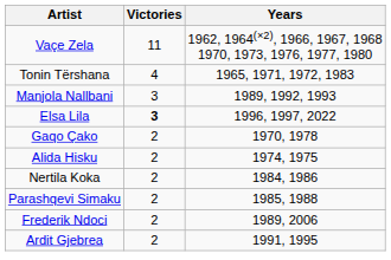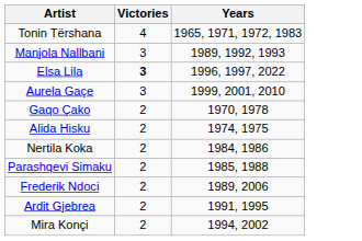 <table class="wikitable" style="text-align:center;">
 <tr>
 <th>Artist</th>
 <th>Victories</th>
 <th>Years</th>
-</tr>
-<tr align="center">
-<td><a href='#'>Vaçe Zela</a></td>
-<td>11</td>
-<td>1962, 1964<sup>(×2)</sup>, 1966, 1967, 1968 <br> 1970, 1973, 1976, 1977, 1980</td>
 </tr>
 <tr align="center">
 <td>Tonin Tërshana</td>
 <td>4</td>
 <td>1965, 1971, 1972, 1983</td>
 </tr>
 <tr align="center">
 <td><a href='#'>Manjola Nallbani</a></td>
 <td>3</td>
 <td>1989, 1992, 1993</td>
 </tr>
 <tr align="center">
 <td><a href='#'>Elsa Lila</a></td>
 <td><strong>3</strong></td>
 <td>1996, 1997, 2022</td>
+</tr>
+<tr align="center">
+<td><a href='#'>Aurela Gaçe</a></td>
+<td>3</td>
+<td>1999, 2001, 2010</td>
 </tr>
 <tr align="center">
 <td><a href='#'>Gaqo Çako</a></td>
 <td>2</td>
 <td>1970, 1978</td>
 </tr>
 <tr align="center">
 <td><a href='#'>Alida Hisku</a></td>
 <td>2</td>
 <td>1974, 1975</td>
 </tr>
 <tr align="center">
 <td>Nertila Koka</td>
 <td>2</td>
 <td>1984, 1986</td>
 </tr>
 <tr align="center">
 <td><a href='#'>Parashqevi Simaku</a></td>
 <td>2</td>
 <td>1985, 1988</td>
 </tr>
 <tr align="center">
 <td><a href='#'>Frederik Ndoci</a></td>
 <td>2</td>
 <td>1989, 2006</td>
 </tr>
 <tr align="center">
 <td><a href='#'>Ardit Gjebrea</a></td>
 <td>2</td>
 <td>1991, 1995</td>
 </tr>
+<tr align="center">
+<td>Mira Konçi</td>
+<td>2</td>
+<td>1994, 2002</td>
+</tr>
 </table>
